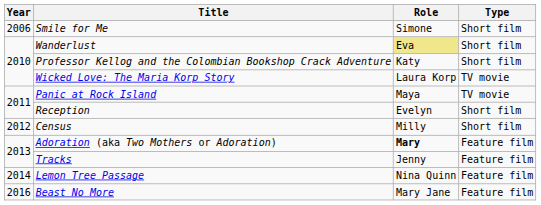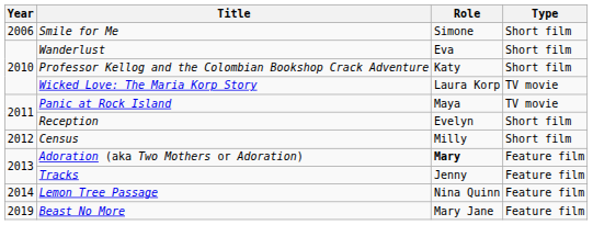 <table class="wikitable sortable plainrowheaders">
 <tr>
 <th>Year</th>
 <th>Title</th>
 <th>Role</th>
 <th>Type</th>
 </tr>
 <tr>
 <td>2006</td>
 <td><em>Smile for Me</em></td>
 <td>Simone</td>
 <td>Short film</td>
 </tr>
 <tr>
 <td rowspan="3">2010</td>
 <td><em>Wanderlust</em></td>
-<td style="background: khaki;">Eva</td>
+<td>Eva</td>
 <td>Short film</td>
 </tr>
 <tr>
 <td><em>Professor Kellog and the Colombian Bookshop Crack Adventure</em></td>
 <td>Katy</td>
 <td>Short film</td>
 </tr>
 <tr>
 <td><em><a href='#'>Wicked Love: The Maria Korp Story</a></em></td>
 <td>Laura Korp</td>
 <td>TV movie</td>
 </tr>
 <tr>
 <td rowspan="2">2011</td>
 <td><em><a href='#'>Panic at Rock Island</a></em></td>
 <td>Maya</td>
 <td>TV movie</td>
 </tr>
 <tr>
 <td><em>Reception</em></td>
 <td>Evelyn</td>
 <td>Short film</td>
 </tr>
 <tr>
 <td>2012</td>
 <td><em>Census</em></td>
 <td>Milly</td>
 <td>Short film</td>
 </tr>
 <tr>
 <td rowspan="2">2013</td>
 <td><em><a href='#'>Adoration</a></em> (aka <em>Two Mothers</em> or <em>Adoration</em>)</td>
 <td><strong>Mary</strong></td>
 <td>Feature film</td>
 </tr>
 <tr>
 <td><em><a href='#'>Tracks</a></em></td>
 <td>Jenny</td>
 <td>Feature film</td>
 </tr>
 <tr>
 <td>2014</td>
 <td><em><a href='#'>Lemon Tree Passage</a></em></td>
 <td>Nina Quinn</td>
 <td>Feature film</td>
 </tr>
 <tr>
-<td>2016</td>
+<td>2019</td>
 <td><em><a href='#'>Beast No More</a></em></td>
 <td>Mary Jane</td>
 <td>Feature film</td>
 </tr>
 </table>
